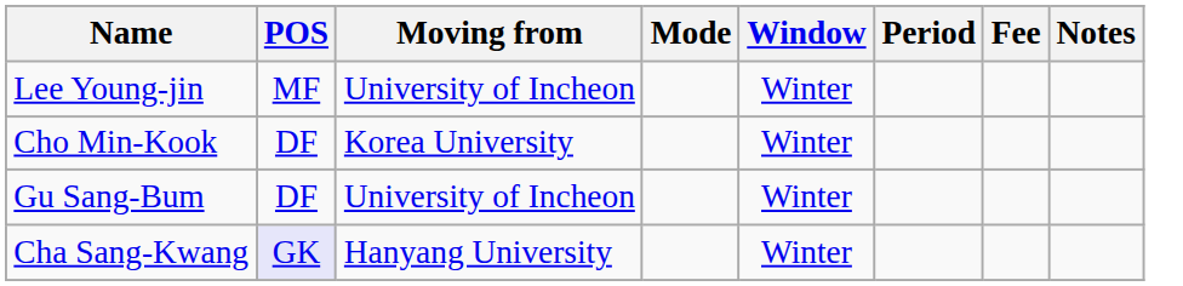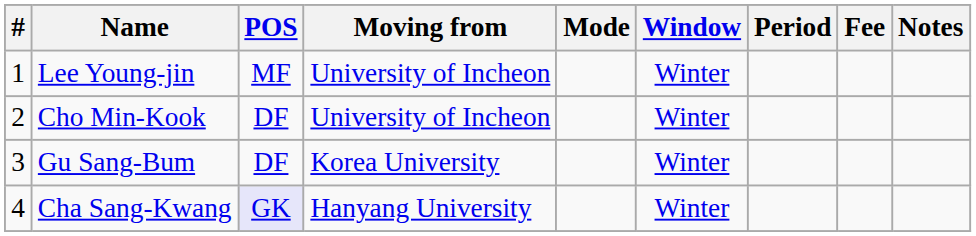 <table class="wikitable sortable" style="text-align:center; font-size:90%;">
 <tr>
+<th>#</th>
 <th>Name</th>
 <th><a href='#'>POS</a></th>
 <th>Moving from</th>
 <th>Mode</th>
 <th><a href='#'>Window</a></th>
 <th>Period</th>
 <th>Fee</th>
 <th>Notes</th>
 </tr>
 <tr>
+<td>1</td>
 <td align=left> <a href='#'>Lee Young-jin</a></td>
 <td><a href='#'>MF</a></td>
 <td align=left> <a href='#'>University of Incheon</a></td>
 <td></td>
 <td><a href='#'>Winter</a></td>
 <td></td>
 <td></td>
 <td></td>
 </tr>
 <tr>
+<td>2</td>
 <td align=left> <a href='#'>Cho Min-Kook</a></td>
+<td><a href='#'>DF</a></td>
+<td align=left> <a href='#'>University of Incheon</a></td>
+<td></td>
+<td><a href='#'>Winter</a></td>
+<td></td>
+<td></td>
+<td></td>
+</tr>
+<tr>
+<td>3</td>
+<td align=left> <a href='#'>Gu Sang-Bum</a></td>
 <td><a href='#'>DF</a></td>
 <td align=left> <a href='#'>Korea University</a></td>
 <td></td>
 <td><a href='#'>Winter</a></td>
 <td></td>
 <td></td>
 <td></td>
 </tr>
 <tr>
-<td align=left> <a href='#'>Gu Sang-Bum</a></td>
-<td><a href='#'>DF</a></td>
-<td align=left> <a href='#'>University of Incheon</a></td>
-<td></td>
-<td><a href='#'>Winter</a></td>
-<td></td>
-<td></td>
-<td></td>
-</tr>
-<tr>
+<td>4</td>
 <td align=left> <a href='#'>Cha Sang-Kwang</a></td>
 <td style="background: lavender;"><a href='#'>GK</a></td>
 <td align=left> <a href='#'>Hanyang University</a></td>
 <td></td>
 <td><a href='#'>Winter</a></td>
 <td></td>
 <td></td>
 <td></td>
 </tr>
 </table>
